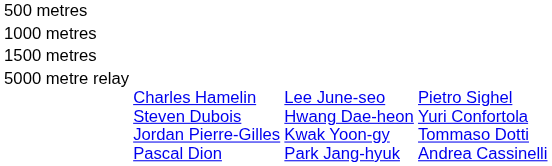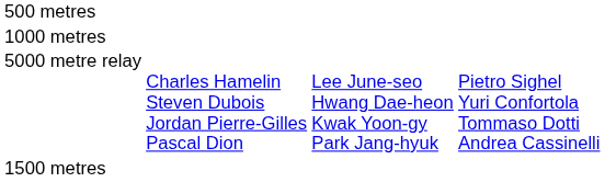 <table>
 <tr>
 <td>500 metres<br></td>
 <td></td>
 <td></td>
 <td></td>
 </tr>
 <tr>
 <td>1000 metres<br></td>
 <td></td>
 <td></td>
 <td></td>
 </tr>
+<tr valign="top">
+<td>5000 metre relay<br></td>
+<td><br><a href='#'>Charles Hamelin</a><br><a href='#'>Steven Dubois</a><br><a href='#'>Jordan Pierre-Gilles</a><br><a href='#'>Pascal Dion</a></td>
+<td><br><a href='#'>Lee June-seo</a><br><a href='#'>Hwang Dae-heon</a><br><a href='#'>Kwak Yoon-gy</a><br><a href='#'>Park Jang-hyuk</a></td>
+<td><br><a href='#'>Pietro Sighel</a><br><a href='#'>Yuri Confortola</a><br><a href='#'>Tommaso Dotti</a><br><a href='#'>Andrea Cassinelli</a></td>
+</tr>
 <tr>
 <td>1500 metres<br></td>
 <td></td>
 <td></td>
 <td></td>
 </tr>
-<tr valign="top">
-<td>5000 metre relay<br></td>
-<td><br><a href='#'>Charles Hamelin</a><br><a href='#'>Steven Dubois</a><br><a href='#'>Jordan Pierre-Gilles</a><br><a href='#'>Pascal Dion</a></td>
-<td><br><a href='#'>Lee June-seo</a><br><a href='#'>Hwang Dae-heon</a><br><a href='#'>Kwak Yoon-gy</a><br><a href='#'>Park Jang-hyuk</a></td>
-<td><br><a href='#'>Pietro Sighel</a><br><a href='#'>Yuri Confortola</a><br><a href='#'>Tommaso Dotti</a><br><a href='#'>Andrea Cassinelli</a></td>
-</tr>
 </table>
